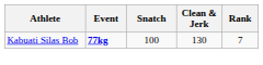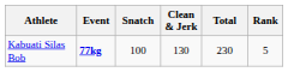 <table class="wikitable" width="60%" style="text-align:center; font-size:90%">
 <tr>
 <th width="20%">Athlete</th>
 <th width="8%">Event</th>
 <th width="11%">Snatch</th>
 <th width="11%">Clean & Jerk</th>
+<th width="13%">Total</th>
 <th width="6%">Rank</th>
 </tr>
 <tr>
 <td align="left"><a href='#'>Kabuati Silas Bob</a></td>
 <td align="left"><strong><a href='#'>77kg</a></strong></td>
 <td align=center>100</td>
 <td align=center>130</td>
-<td align=center>7</td>
+<td align=center>230</td>
+<td align=center>5</td>
 </tr>
 </table>
